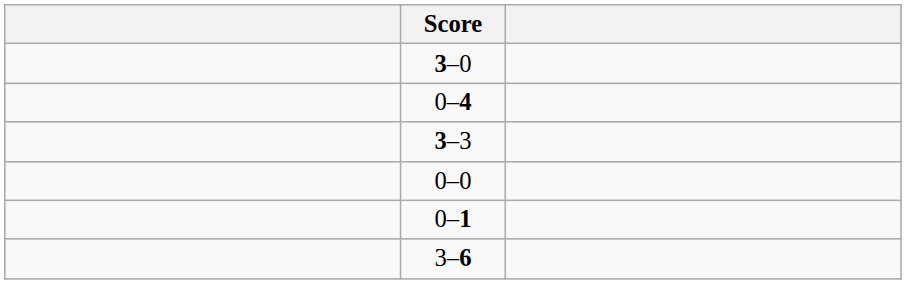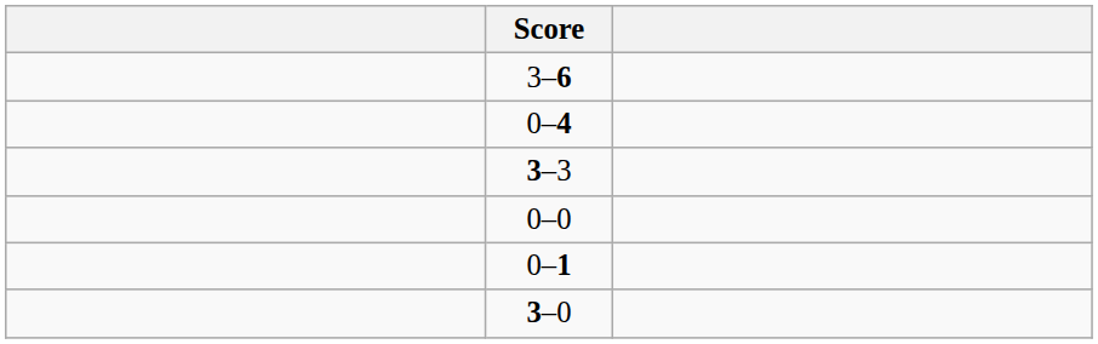 <table class="wikitable" style="text-align: center;">
 <tr>
 <th width=250></th>
 <th width=60>Score</th>
 <th width=250></th>
 </tr>
 <tr>
+<td align=left></td>
+<td>3–<strong>6</strong></td>
 <td align=left><strong></strong></td>
-<td><strong>3</strong>–0</td>
-<td align=left></td>
 </tr>
 <tr>
 <td align=left></td>
 <td>0–<strong>4</strong></td>
 <td align=left><strong></strong></td>
 </tr>
 <tr>
 <td align=left><strong></strong></td>
 <td><strong>3</strong>–3</td>
 <td align=left></td>
 </tr>
 <tr>
 <td align=left></td>
 <td>0–0</td>
 <td align=left></td>
 </tr>
 <tr>
 <td align=left></td>
 <td>0–<strong>1</strong></td>
 <td align=left><strong></strong></td>
 </tr>
 <tr>
+<td align=left><strong></strong></td>
+<td><strong>3</strong>–0</td>
 <td align=left></td>
-<td>3–<strong>6</strong></td>
-<td align=left><strong></strong></td>
 </tr>
 </table>
